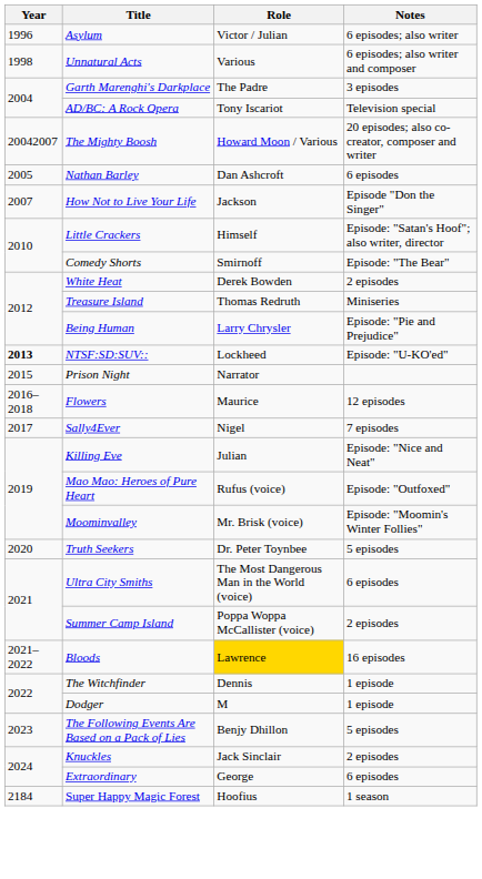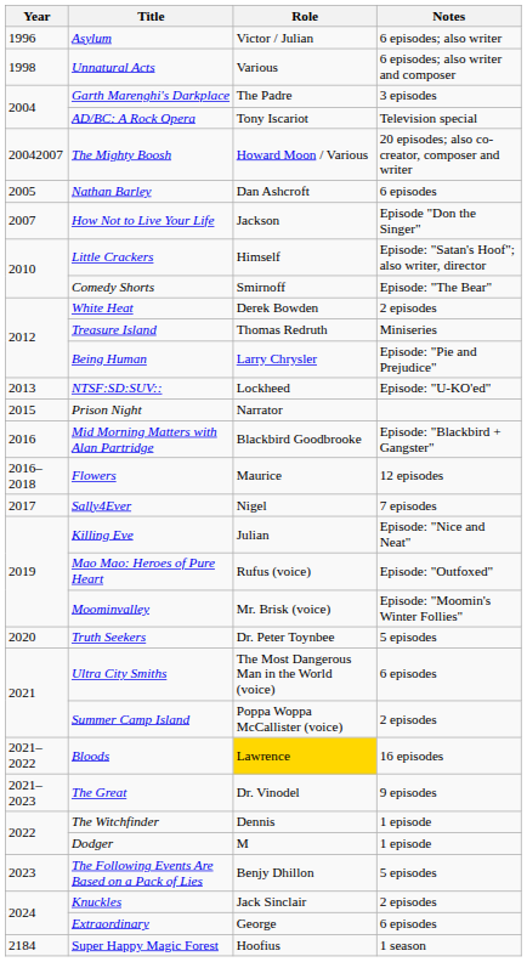 <table class = "wikitable sortable">
 <tr>
 <th>Year</th>
 <th>Title</th>
 <th>Role</th>
 <th class="unsortable">Notes</th>
 </tr>
 <tr>
 <td>1996</td>
 <td><em><a href='#'>Asylum</a></em></td>
 <td>Victor / Julian</td>
 <td>6 episodes; also writer</td>
 </tr>
 <tr>
 <td>1998</td>
 <td><em><a href='#'>Unnatural Acts</a></em></td>
 <td>Various</td>
 <td>6 episodes; also writer and composer</td>
 </tr>
 <tr>
 <td rowspan="2">2004</td>
 <td><em><a href='#'>Garth Marenghi's Darkplace</a></em></td>
 <td>The Padre</td>
 <td>3 episodes</td>
 </tr>
 <tr>
 <td><em><a href='#'>AD/BC: A Rock Opera</a></em></td>
 <td>Tony Iscariot</td>
 <td>Television special</td>
 </tr>
 <tr>
 <td>20042007</td>
 <td><em><a href='#'>The Mighty Boosh</a></em></td>
 <td><a href='#'>Howard Moon</a> / Various</td>
 <td>20 episodes; also co-creator, composer and writer</td>
 </tr>
 <tr>
 <td>2005</td>
 <td><em><a href='#'>Nathan Barley</a></em></td>
 <td>Dan Ashcroft</td>
 <td>6 episodes</td>
 </tr>
 <tr>
 <td>2007</td>
 <td><em><a href='#'>How Not to Live Your Life</a></em></td>
 <td>Jackson</td>
 <td>Episode "Don the Singer"</td>
 </tr>
 <tr>
 <td rowspan="2">2010</td>
 <td><em><a href='#'>Little Crackers</a></em></td>
 <td>Himself</td>
 <td>Episode: "Satan's Hoof"; also writer, director</td>
 </tr>
 <tr>
 <td><em>Comedy Shorts</em></td>
 <td>Smirnoff</td>
 <td>Episode: "The Bear"</td>
 </tr>
 <tr>
 <td rowspan="3">2012</td>
 <td><em><a href='#'>White Heat</a></em></td>
 <td>Derek Bowden</td>
 <td>2 episodes</td>
 </tr>
 <tr>
 <td><em><a href='#'>Treasure Island</a></em></td>
 <td>Thomas Redruth</td>
 <td>Miniseries</td>
 </tr>
 <tr>
 <td><em><a href='#'>Being Human</a></em></td>
 <td><a href='#'>Larry Chrysler</a></td>
 <td>Episode: "Pie and Prejudice"</td>
 </tr>
 <tr>
-<td><strong>2013</strong></td>
+<td>2013</td>
 <td><em><a href='#'>NTSF:SD:SUV::</a></em></td>
 <td>Lockheed</td>
 <td>Episode: "U-KO'ed"</td>
 </tr>
 <tr>
 <td>2015</td>
 <td><em>Prison Night</em></td>
 <td>Narrator</td>
 <td></td>
+</tr>
+<tr>
+<td>2016</td>
+<td><em><a href='#'>Mid Morning Matters with Alan Partridge</a></em></td>
+<td>Blackbird Goodbrooke</td>
+<td>Episode: "Blackbird + Gangster"</td>
 </tr>
 <tr>
 <td>2016–2018</td>
 <td><em><a href='#'>Flowers</a></em></td>
 <td>Maurice</td>
 <td>12 episodes</td>
 </tr>
 <tr>
 <td>2017</td>
 <td><em><a href='#'>Sally4Ever</a></em></td>
 <td>Nigel</td>
 <td>7 episodes</td>
 </tr>
 <tr>
 <td rowspan="3">2019</td>
 <td><em><a href='#'>Killing Eve</a></em></td>
 <td>Julian</td>
 <td>Episode: "Nice and Neat"</td>
 </tr>
 <tr>
 <td><em><a href='#'>Mao Mao: Heroes of Pure Heart</a></em></td>
 <td>Rufus (voice)</td>
 <td>Episode: "Outfoxed"</td>
 </tr>
 <tr>
 <td><em><a href='#'>Moominvalley</a></em></td>
 <td>Mr. Brisk (voice)</td>
 <td>Episode: "Moomin's Winter Follies"</td>
 </tr>
 <tr>
 <td>2020</td>
 <td><em><a href='#'>Truth Seekers</a></em></td>
 <td>Dr. Peter Toynbee</td>
 <td>5 episodes</td>
 </tr>
 <tr>
 <td rowspan="2">2021</td>
 <td><em><a href='#'>Ultra City Smiths</a></em></td>
 <td>The Most Dangerous Man in the World (voice)</td>
 <td>6 episodes</td>
 </tr>
 <tr>
 <td><em><a href='#'>Summer Camp Island</a></em></td>
 <td>Poppa Woppa McCallister (voice)</td>
 <td>2 episodes</td>
 </tr>
 <tr>
 <td>2021–2022</td>
 <td><em><a href='#'>Bloods</a></em></td>
 <td style="background: gold;">Lawrence</td>
 <td>16 episodes</td>
 </tr>
 <tr>
+<td>2021–2023</td>
+<td><em><a href='#'>The Great</a></em></td>
+<td>Dr. Vinodel</td>
+<td>9 episodes</td>
+</tr>
+<tr>
 <td rowspan="2">2022</td>
 <td><em>The Witchfinder</em></td>
 <td>Dennis</td>
 <td>1 episode</td>
 </tr>
 <tr>
 <td><em>Dodger</em></td>
 <td>M</td>
 <td>1 episode</td>
 </tr>
 <tr>
 <td>2023</td>
 <td><em><a href='#'>The Following Events Are Based on a Pack of Lies</a></em></td>
 <td>Benjy Dhillon</td>
 <td>5 episodes</td>
 </tr>
 <tr>
 <td rowspan="2">2024</td>
 <td><em><a href='#'>Knuckles</a></em></td>
 <td>Jack Sinclair</td>
 <td>2 episodes</td>
 </tr>
 <tr>
 <td><em><a href='#'>Extraordinary</a></em></td>
 <td>George</td>
 <td>6 episodes</td>
 </tr>
 <tr>
 <td>2184</td>
 <td><a href='#'>Super Happy Magic Forest</a></td>
 <td>Hoofius </td>
 <td>1 season</td>
 </tr>
 </table>
